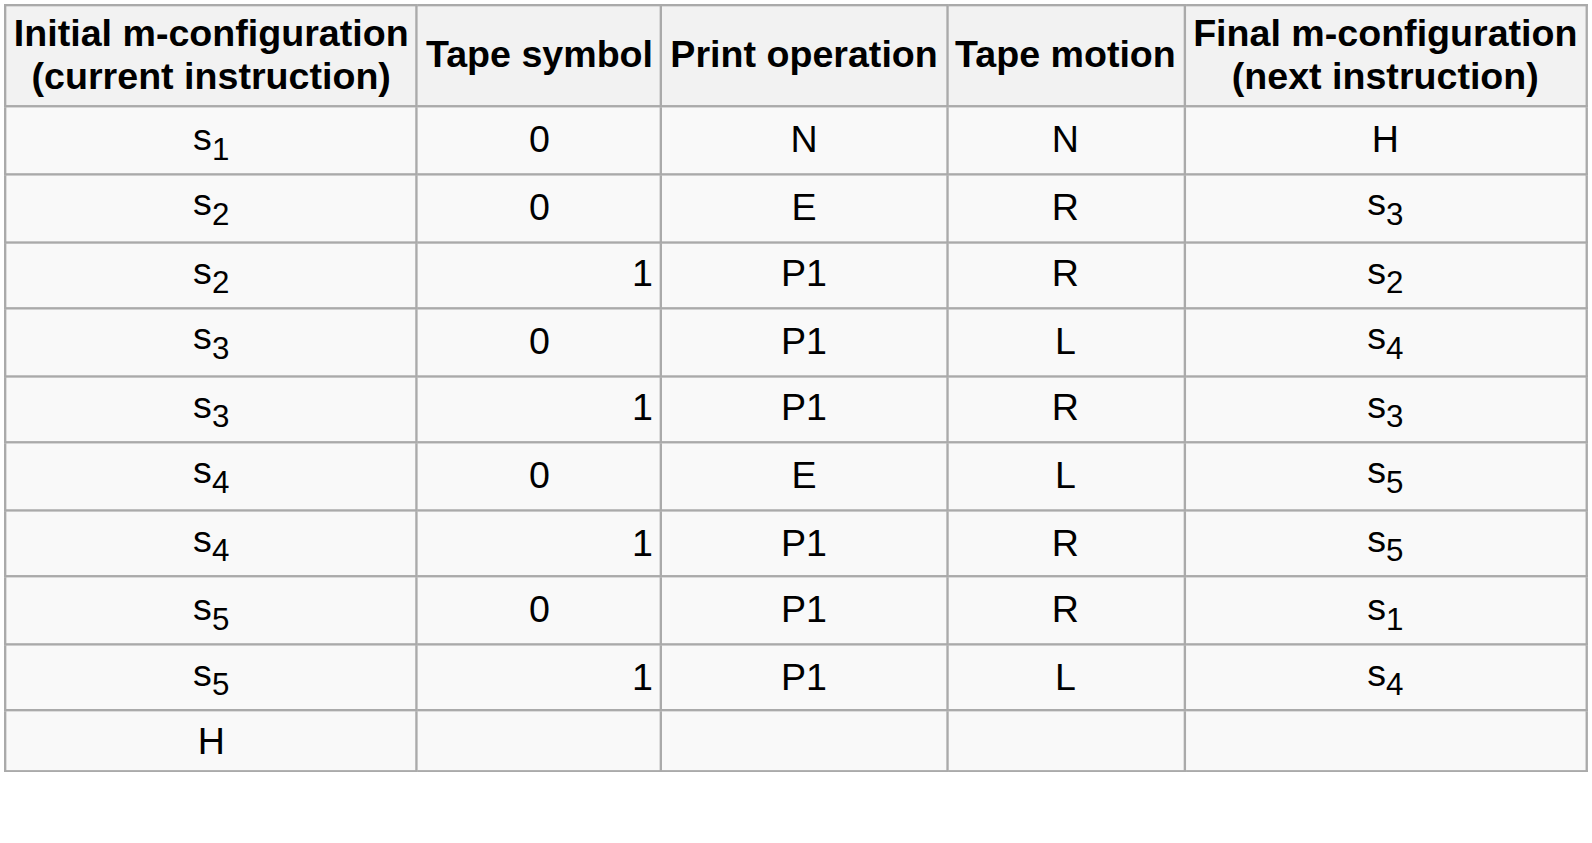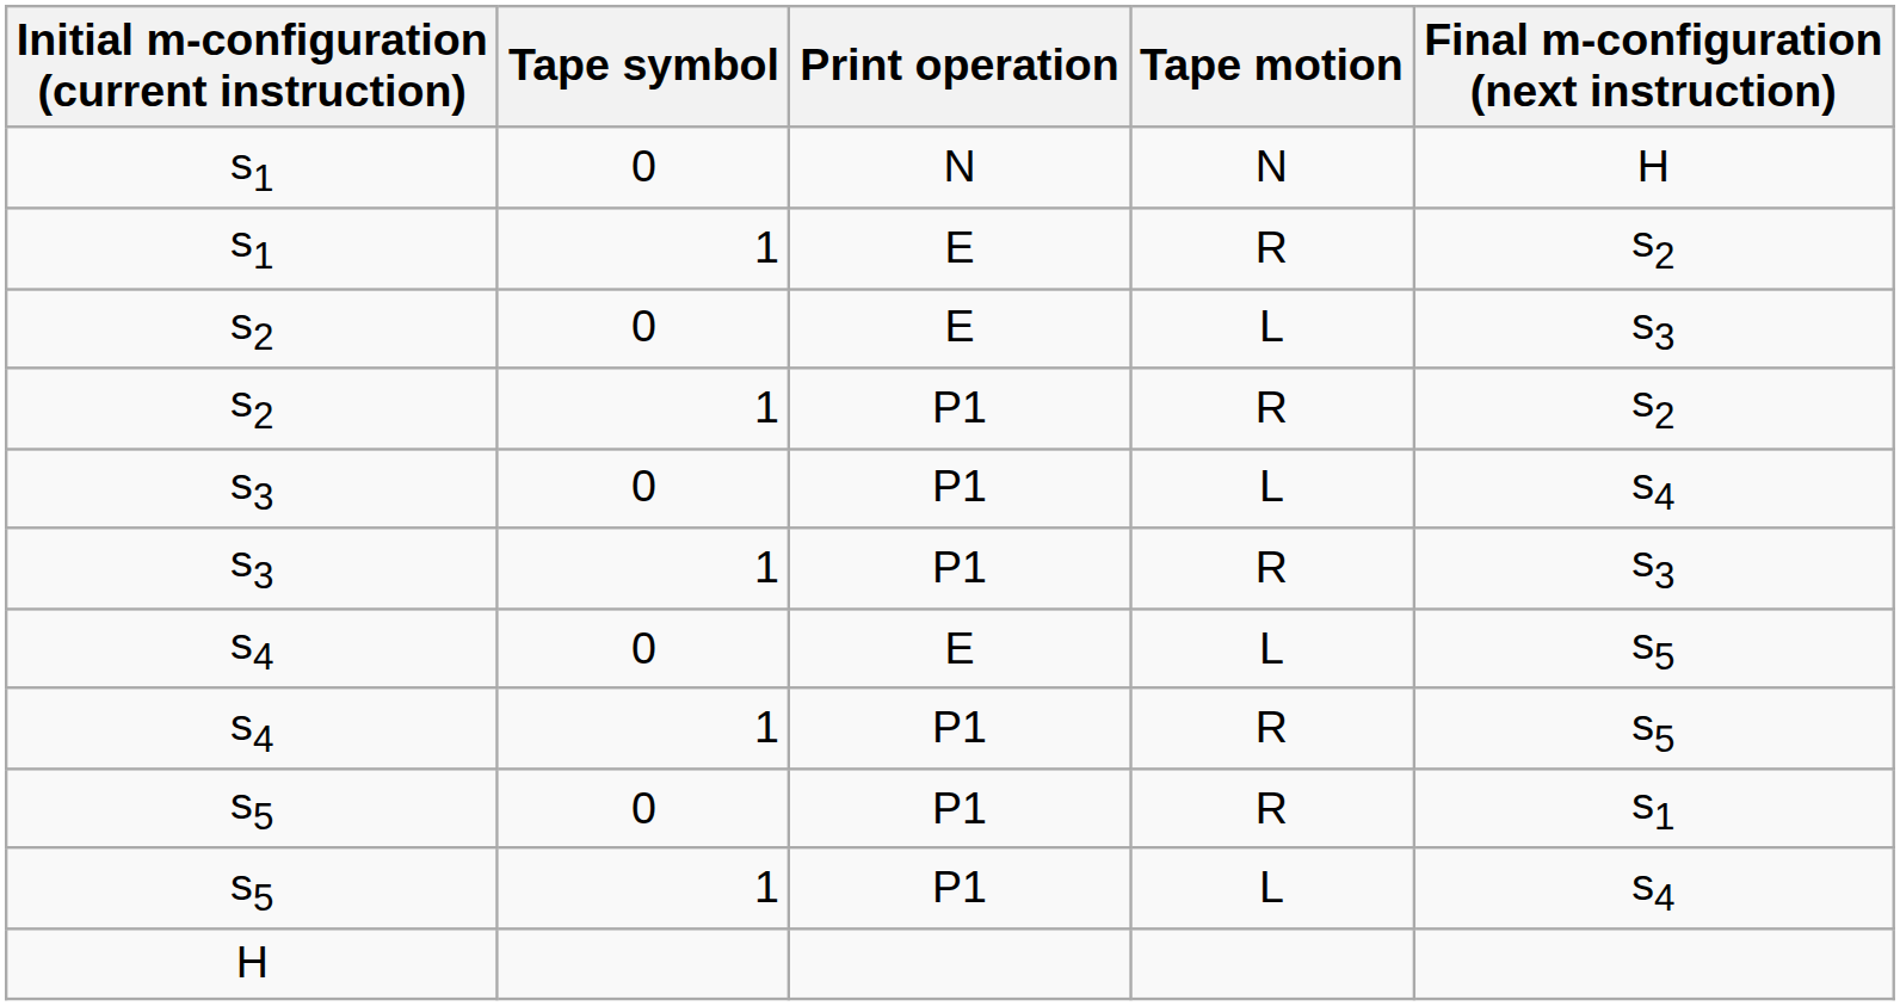 <table class="wikitable" style="text-align: center;">
 <tr>
 <th>Initial m-configuration<br>(current instruction)</th>
 <th>Tape symbol</th>
 <th>Print operation</th>
 <th>Tape motion</th>
 <th>Final m-configuration<br>(next instruction)</th>
 </tr>
 <tr>
 <td>s<sub>1</sub></td>
 <td>0</td>
 <td>N</td>
 <td>N</td>
 <td>H</td>
 </tr>
 <tr>
+<td>s<sub>1</sub></td>
+<td style="text-align:right;">1</td>
+<td>E</td>
+<td>R</td>
+<td>s<sub>2</sub></td>
+</tr>
+<tr>
 <td>s<sub>2</sub></td>
 <td>0</td>
 <td>E</td>
-<td>R</td>
+<td>L</td>
 <td>s<sub>3</sub></td>
 </tr>
 <tr>
 <td>s<sub>2</sub></td>
 <td style="text-align:right;">1</td>
 <td>P1</td>
 <td>R</td>
 <td>s<sub>2</sub></td>
 </tr>
 <tr>
 <td>s<sub>3</sub></td>
 <td>0</td>
 <td>P1</td>
 <td>L</td>
 <td>s<sub>4</sub></td>
 </tr>
 <tr>
 <td>s<sub>3</sub></td>
 <td style="text-align:right;">1</td>
 <td>P1</td>
 <td>R</td>
 <td>s<sub>3</sub></td>
 </tr>
 <tr>
 <td>s<sub>4</sub></td>
 <td>0</td>
 <td>E</td>
 <td>L</td>
 <td>s<sub>5</sub></td>
 </tr>
 <tr>
 <td>s<sub>4</sub></td>
 <td style="text-align:right;">1</td>
 <td>P1</td>
 <td>R</td>
 <td>s<sub>5</sub></td>
 </tr>
 <tr>
 <td>s<sub>5</sub></td>
 <td>0</td>
 <td>P1</td>
 <td>R</td>
 <td>s<sub>1</sub></td>
 </tr>
 <tr>
 <td>s<sub>5</sub></td>
 <td style="text-align:right;">1</td>
 <td>P1</td>
 <td>L</td>
 <td>s<sub>4</sub></td>
 </tr>
 <tr>
 <td>H</td>
 <td></td>
 <td></td>
 <td></td>
 <td></td>
 </tr>
 </table>
